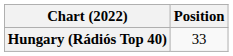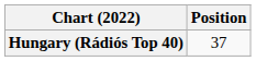 <table class="wikitable plainrowheaders sortable" style="text-align:center">
 <tr>
 <th>Chart (2022)</th>
 <th>Position</th>
 </tr>
 <tr>
 <th scope="row">Hungary (Rádiós Top 40)</th>
-<td>33</td>
+<td>37</td>
 </tr>
 </table>
